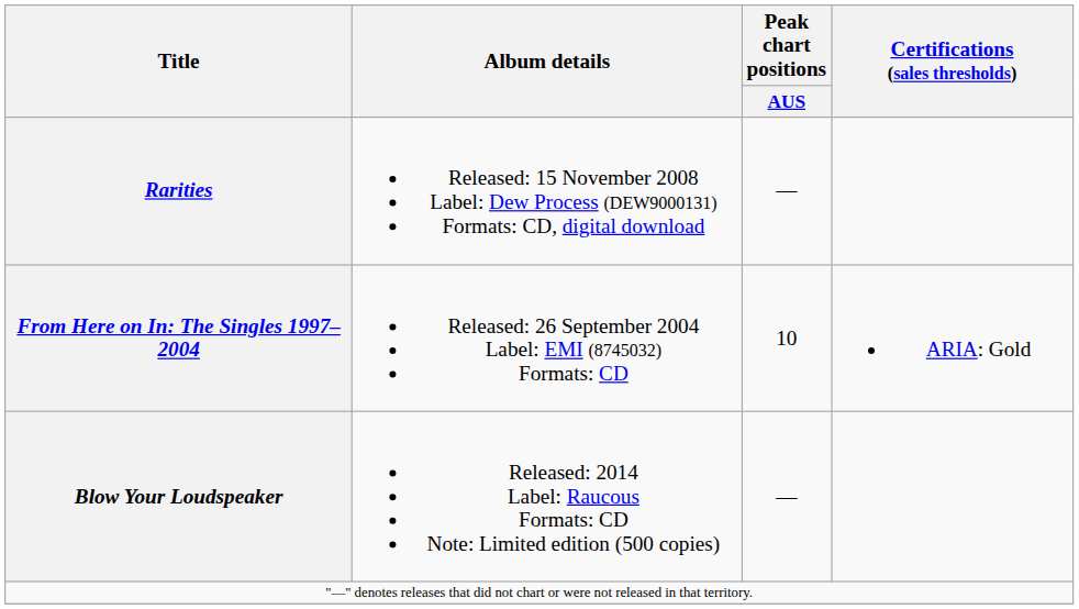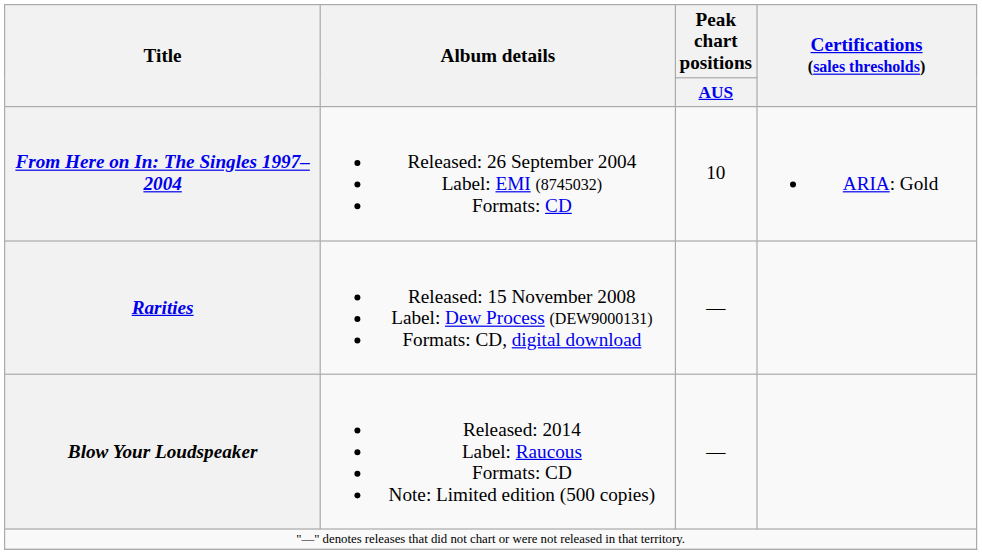 <table class="wikitable plainrowheaders" style="text-align:center;">
 <tr>
 <th scope="col" rowspan="2" style="width:16em;">Title</th>
 <th scope="col" rowspan="2" style="width:18em;">Album details</th>
 <th scope="col" colspan="1">Peak chart positions</th>
 <th scope="col" rowspan="2" style="width:11em;"><a href='#'>Certifications</a><br><small>(<a href='#'>sales thresholds</a>)</small></th>
 </tr>
 <tr>
 <th scope="col" style="width:3em;font-size:90%;"><a href='#'>AUS</a><br></th>
 </tr>
 <tr>
+<th scope="row"><em><a href='#'>From Here on In: The Singles 1997–2004</a></em></th>
+<td><br><ul><li>Released: 26 September 2004</li><li>Label: <a href='#'>EMI</a> <small>(8745032)</small></li><li>Formats: <a href='#'>CD</a></li></ul></td>
+<td align="center">10</td>
+<td><br><ul><li><a href='#'>ARIA</a>: Gold</li></ul></td>
+</tr>
+<tr>
 <th scope="row"><em><a href='#'>Rarities</a></em></th>
 <td><br><ul><li>Released: 15 November 2008</li><li>Label: <a href='#'>Dew Process</a> <small>(DEW9000131)</small></li><li>Formats: CD, <a href='#'>digital download</a></li></ul></td>
 <td align="center">—</td>
 <td></td>
-</tr>
-<tr>
-<th scope="row"><em><a href='#'>From Here on In: The Singles 1997–2004</a></em></th>
-<td><br><ul><li>Released: 26 September 2004</li><li>Label: <a href='#'>EMI</a> <small>(8745032)</small></li><li>Formats: <a href='#'>CD</a></li></ul></td>
-<td align="center">10</td>
-<td><br><ul><li><a href='#'>ARIA</a>: Gold</li></ul></td>
 </tr>
 <tr>
 <th scope="row"><em>Blow Your Loudspeaker</em></th>
 <td><br><ul><li>Released: 2014</li><li>Label: <a href='#'>Raucous</a></li><li>Formats: CD</li><li>Note: Limited edition (500 copies)</li></ul></td>
 <td align="center">—</td>
 <td></td>
 </tr>
 <tr>
 <td align="center" colspan="4" style="font-size: 8pt">"—" denotes releases that did not chart or were not released in that territory.</td>
 </tr>
 <tr>
 </tr>
 </table>
